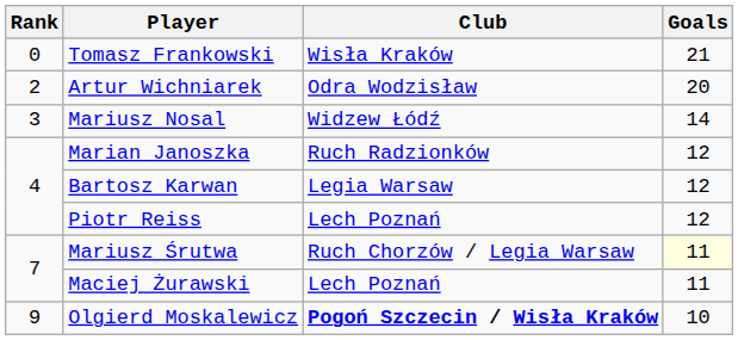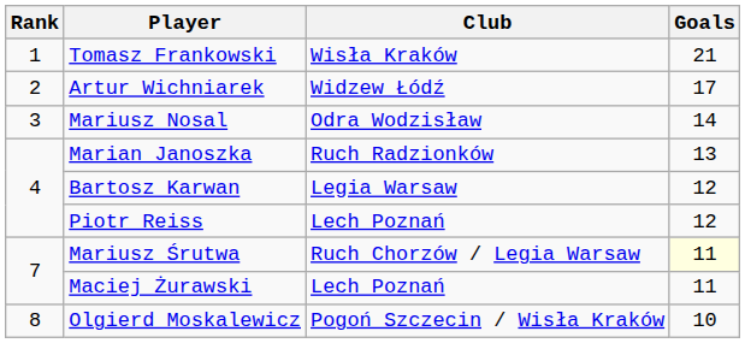 <table class="wikitable" style="text-align:center">
 <tr>
 <th>Rank</th>
 <th>Player</th>
 <th>Club</th>
 <th>Goals</th>
 </tr>
 <tr>
-<td rowspan="1">0</td>
+<td rowspan="1">1</td>
 <td align="left"> <a href='#'>Tomasz Frankowski</a></td>
 <td align="left"><a href='#'>Wisła Kraków</a></td>
 <td>21</td>
 </tr>
 <tr>
 <td rowspan="1">2</td>
 <td align="left"> <a href='#'>Artur Wichniarek</a></td>
-<td align="left"><a href='#'>Odra Wodzisław</a></td>
-<td>20</td>
+<td align="left"><a href='#'>Widzew Łódź</a></td>
+<td>17</td>
 </tr>
 <tr>
 <td rowspan="1">3</td>
 <td align="left"> <a href='#'>Mariusz Nosal</a></td>
-<td align="left"><a href='#'>Widzew Łódź</a></td>
+<td align="left"><a href='#'>Odra Wodzisław</a></td>
 <td>14</td>
 </tr>
 <tr>
 <td rowspan="3">4</td>
 <td align="left"> <a href='#'>Marian Janoszka</a></td>
 <td align="left"><a href='#'>Ruch Radzionków</a></td>
-<td>12</td>
+<td>13</td>
 </tr>
 <tr>
 <td align="left"> <a href='#'>Bartosz Karwan</a></td>
 <td align="left"><a href='#'>Legia Warsaw</a></td>
 <td>12</td>
 </tr>
 <tr>
 <td align="left"> <a href='#'>Piotr Reiss</a></td>
 <td align="left"><a href='#'>Lech Poznań</a></td>
 <td>12</td>
 </tr>
 <tr>
 <td rowspan="2">7</td>
 <td align="left"> <a href='#'>Mariusz Śrutwa</a></td>
 <td align="left"><a href='#'>Ruch Chorzów</a> / <a href='#'>Legia Warsaw</a></td>
 <td style="background: lightyellow;">11</td>
 </tr>
 <tr>
 <td align="left"> <a href='#'>Maciej Żurawski</a></td>
 <td align="left"><a href='#'>Lech Poznań</a></td>
 <td>11</td>
 </tr>
 <tr>
-<td rowspan="1">9</td>
+<td rowspan="1">8</td>
 <td align="left"> <a href='#'>Olgierd Moskalewicz</a></td>
-<td align="left"><strong><a href='#'>Pogoń Szczecin</a> / <a href='#'>Wisła Kraków</a></strong></td>
+<td align="left"><a href='#'>Pogoń Szczecin</a> / <a href='#'>Wisła Kraków</a></td>
 <td>10</td>
 </tr>
 </table>
